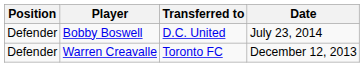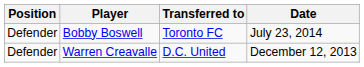 <table class="wikitable">
 <tr>
 <th>Position</th>
 <th>Player</th>
 <th>Transferred to</th>
 <th>Date</th>
 </tr>
 <tr>
 <td>Defender</td>
 <td><a href='#'>Bobby Boswell</a></td>
-<td><a href='#'>D.C. United</a></td>
+<td><a href='#'>Toronto FC</a></td>
 <td>July 23, 2014</td>
 </tr>
 <tr>
 <td>Defender</td>
 <td><a href='#'>Warren Creavalle</a></td>
-<td><a href='#'>Toronto FC</a></td>
+<td><a href='#'>D.C. United</a></td>
 <td>December 12, 2013</td>
 </tr>
 </table>
